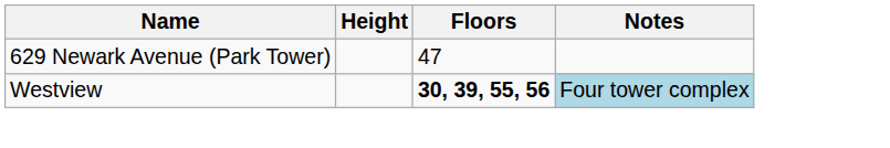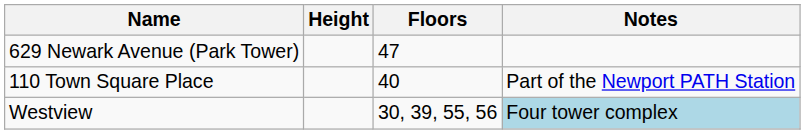 <table class="wikitable">
 <tr>
 <th>Name</th>
 <th>Height<br></th>
 <th>Floors</th>
 <th>Notes</th>
 </tr>
 <tr>
 <td>629 Newark Avenue (Park Tower)</td>
 <td></td>
 <td>47</td>
 <td></td>
 </tr>
 <tr>
+<td>110 Town Square Place</td>
+<td></td>
+<td>40</td>
+<td>Part of the <a href='#'>Newport PATH Station</a></td>
+</tr>
+<tr>
 <td>Westview</td>
 <td></td>
-<td><strong>30, 39, 55, 56</strong></td>
+<td>30, 39, 55, 56</td>
 <td style="background: lightblue;">Four tower complex</td>
 </tr>
 </table>
